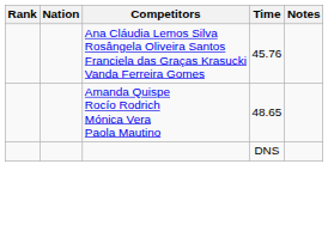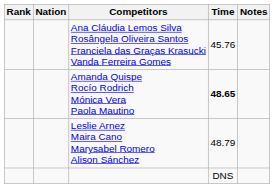 <table class="wikitable sortable" style="text-align:center">
 <tr>
 <th>Rank</th>
 <th>Nation</th>
 <th>Competitors</th>
 <th>Time</th>
 <th>Notes</th>
 </tr>
 <tr>
 <td align=center></td>
 <td align=left></td>
 <td align=left><a href='#'>Ana Cláudia Lemos Silva</a><br><a href='#'>Rosângela Oliveira Santos</a><br><a href='#'>Franciela das Graças Krasucki</a><br><a href='#'>Vanda Ferreira Gomes</a></td>
 <td>45.76</td>
 <td></td>
 </tr>
 <tr>
 <td align=center></td>
 <td align=left></td>
 <td align=left><a href='#'>Amanda Quispe</a><br><a href='#'>Rocío Rodrich</a><br><a href='#'>Mónica Vera</a><br><a href='#'>Paola Mautino</a></td>
-<td>48.65</td>
+<td><strong>48.65</strong></td>
+<td></td>
+</tr>
+<tr>
+<td align=center></td>
+<td align=left></td>
+<td align=left><a href='#'>Leslie Arnez</a><br><a href='#'>Maira Cano</a><br><a href='#'>Marysabel Romero</a><br><a href='#'>Alison Sánchez</a></td>
+<td>48.79</td>
 <td></td>
 </tr>
 <tr>
 <td align=center></td>
 <td align=left></td>
 <td align=left></td>
 <td>DNS</td>
 <td></td>
 </tr>
 </table>
